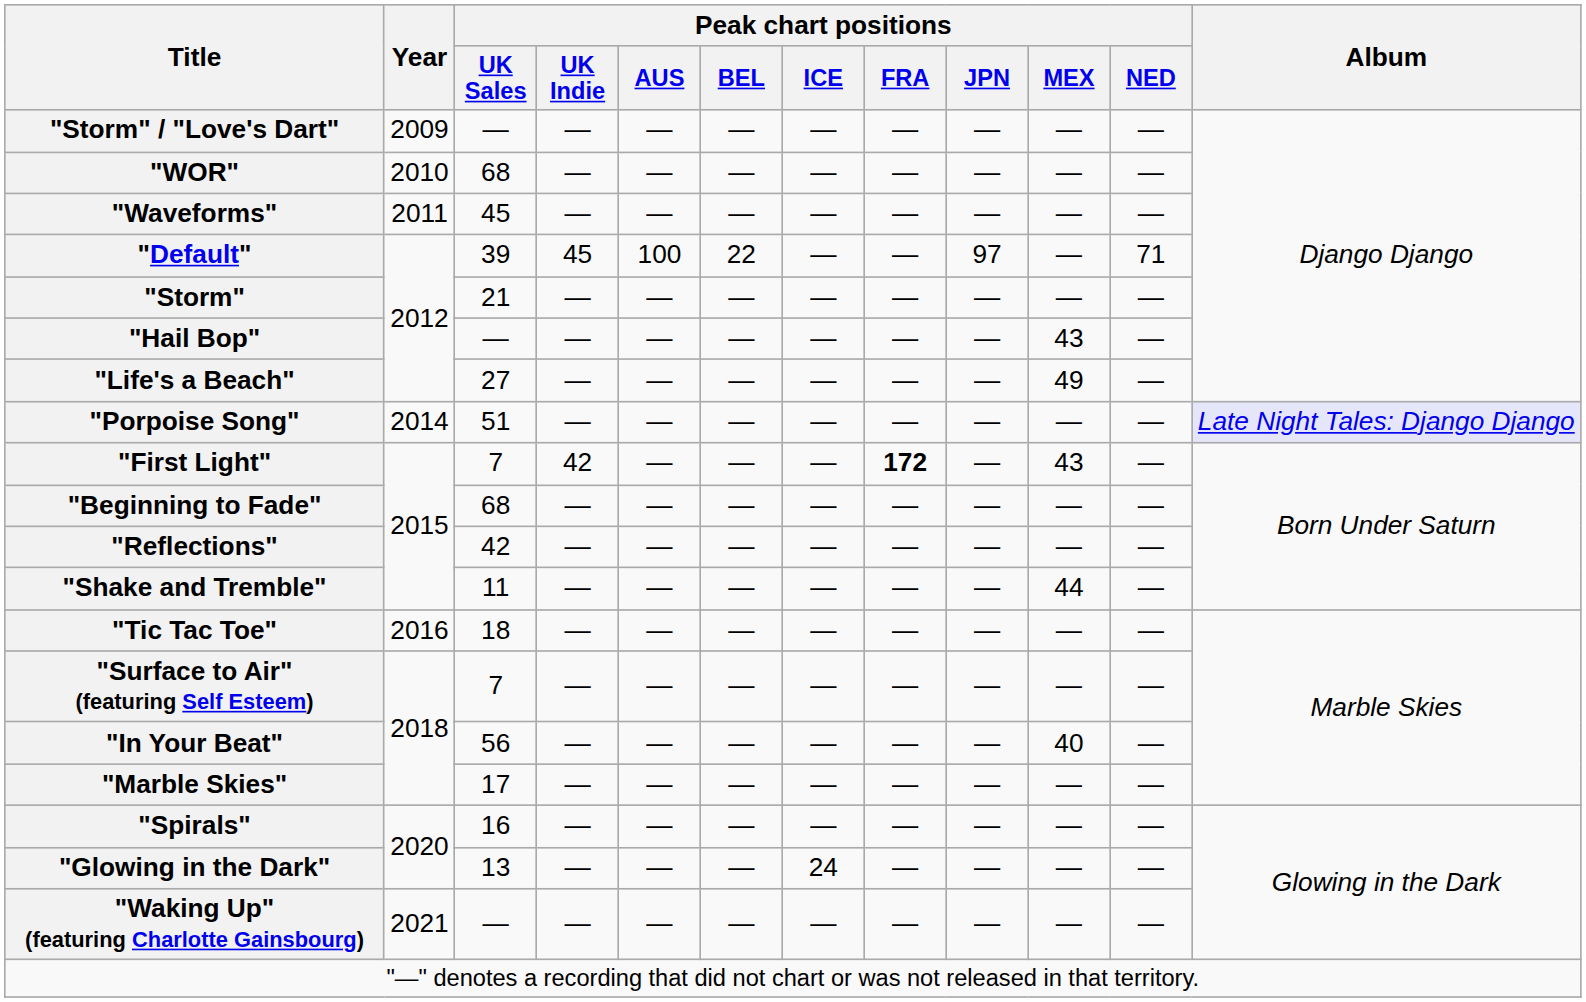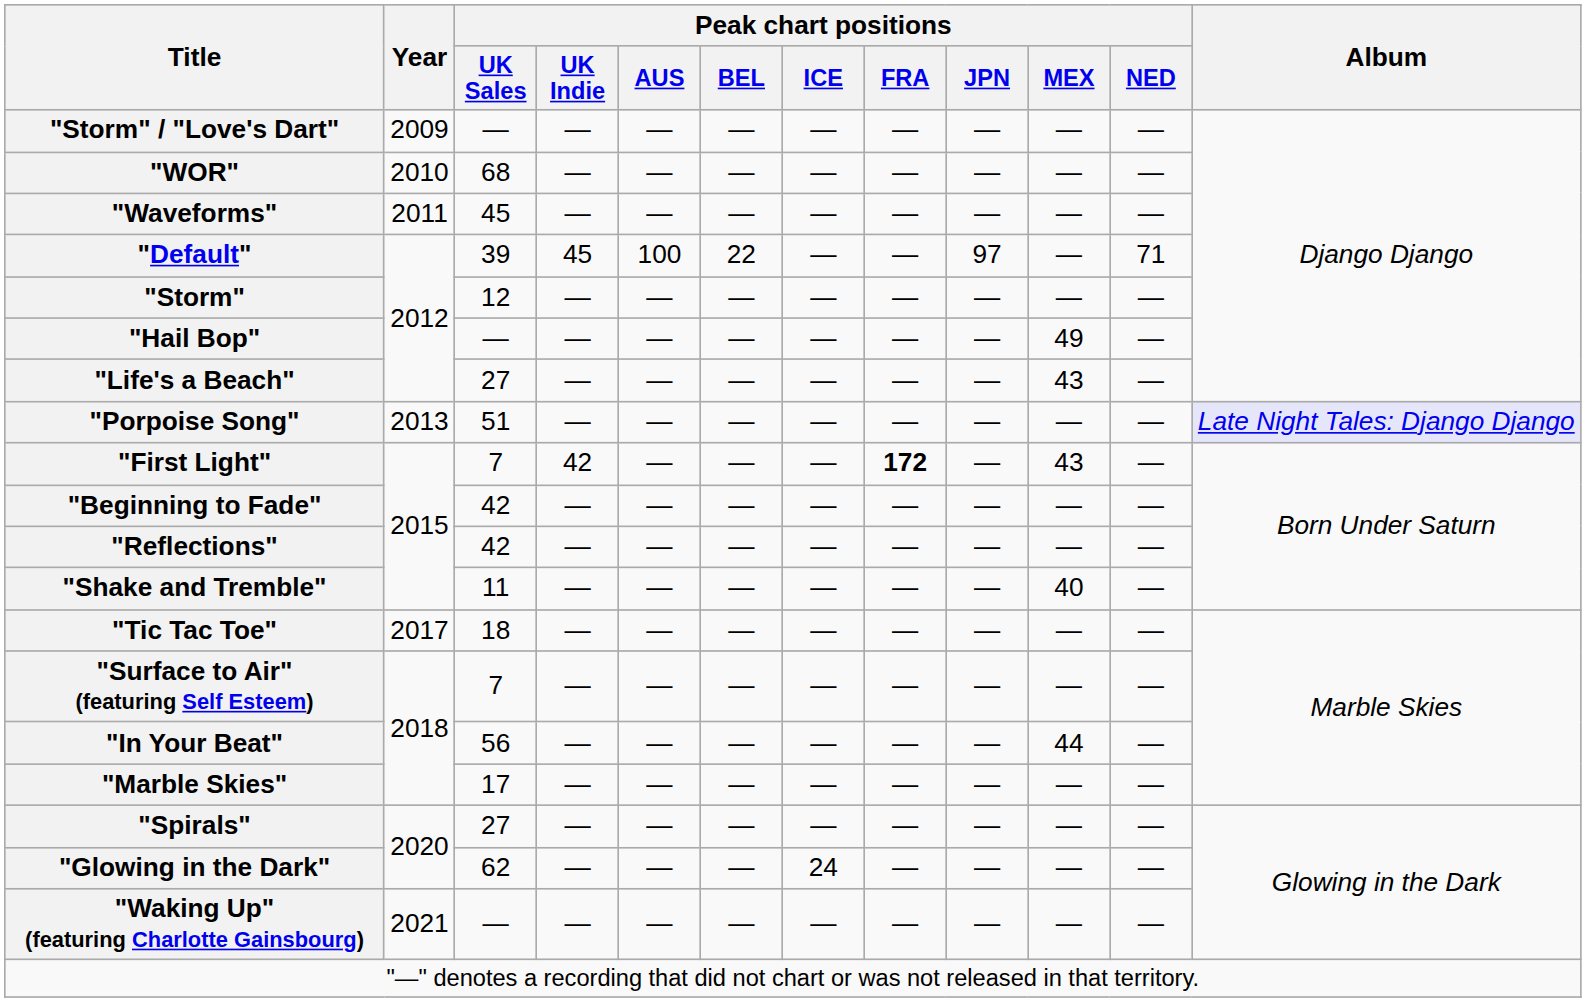 <table class="wikitable plainrowheaders" style="text-align:center;">
 <tr>
 <th scope="col" rowspan="2" style="width:14em;">Title</th>
 <th scope="col" rowspan="2">Year</th>
 <th scope="col" colspan="9">Peak chart positions</th>
 <th scope="col" rowspan="2">Album</th>
 </tr>
 <tr>
 <th scope="col" style="width:3em;font-size:90%;"><a href='#'>UK<br>Sales</a><br></th>
 <th scope="col" style="width:3em;font-size:90%;"><a href='#'>UK<br>Indie</a><br></th>
 <th scope="col" style="width:3em;font-size:90%;"><a href='#'>AUS</a><br></th>
 <th scope="col" style="width:3em;font-size:90%;"><a href='#'>BEL</a><br></th>
 <th scope="col" style="width:3em;font-size:90%;"><a href='#'>ICE</a><br></th>
 <th scope="col" style="width:3em;font-size:90%;"><a href='#'>FRA</a><br></th>
 <th scope="col" style="width:3em;font-size:90%;"><a href='#'>JPN</a><br></th>
 <th scope="col" style="width:3em;font-size:90%;"><a href='#'>MEX</a><br></th>
 <th scope="col" style="width:3em;font-size:90%;"><a href='#'>NED</a><br></th>
 </tr>
 <tr>
 <th scope="row">"Storm" / "Love's Dart"</th>
 <td>2009</td>
 <td>—</td>
 <td>—</td>
 <td>—</td>
 <td>—</td>
 <td>—</td>
 <td>—</td>
 <td>—</td>
 <td>—</td>
 <td>—</td>
 <td rowspan="7"><em>Django Django</em></td>
 </tr>
 <tr>
 <th scope="row">"WOR"</th>
 <td>2010</td>
 <td>68</td>
 <td>—</td>
 <td>—</td>
 <td>—</td>
 <td>—</td>
 <td>—</td>
 <td>—</td>
 <td>—</td>
 <td>—</td>
 </tr>
 <tr>
 <th scope="row">"Waveforms"</th>
 <td>2011</td>
 <td>45</td>
 <td>—</td>
 <td>—</td>
 <td>—</td>
 <td>—</td>
 <td>—</td>
 <td>—</td>
 <td>—</td>
 <td>—</td>
 </tr>
 <tr>
 <th scope="row">"<a href='#'>Default</a>"</th>
 <td rowspan="4">2012</td>
 <td>39</td>
 <td>45</td>
 <td>100</td>
 <td>22</td>
 <td>—</td>
 <td>—</td>
 <td>97</td>
 <td>—</td>
 <td>71</td>
 </tr>
 <tr>
 <th scope="row">"Storm"</th>
-<td>21</td>
+<td>12</td>
 <td>—</td>
 <td>—</td>
 <td>—</td>
 <td>—</td>
 <td>—</td>
 <td>—</td>
 <td>—</td>
 <td>—</td>
 </tr>
 <tr>
 <th scope="row">"Hail Bop"</th>
 <td>—</td>
 <td>—</td>
 <td>—</td>
 <td>—</td>
 <td>—</td>
 <td>—</td>
 <td>—</td>
-<td>43</td>
+<td>49</td>
 <td>—</td>
 </tr>
 <tr>
 <th scope="row">"Life's a Beach"</th>
 <td>27</td>
 <td>—</td>
 <td>—</td>
 <td>—</td>
 <td>—</td>
 <td>—</td>
 <td>—</td>
-<td>49</td>
+<td>43</td>
 <td>—</td>
 </tr>
 <tr>
 <th scope="row">"Porpoise Song"</th>
-<td>2014</td>
+<td>2013</td>
 <td>51</td>
 <td>—</td>
 <td>—</td>
 <td>—</td>
 <td>—</td>
 <td>—</td>
 <td>—</td>
 <td>—</td>
 <td>—</td>
 <td style="background: lavender;"><em><a href='#'>Late Night Tales: Django Django</a></em></td>
 </tr>
 <tr>
 <th scope="row">"First Light"</th>
 <td rowspan="4">2015</td>
 <td>7</td>
 <td>42</td>
 <td>—</td>
 <td>—</td>
 <td>—</td>
 <td><strong>172</strong></td>
 <td>—</td>
 <td>43</td>
 <td>—</td>
 <td rowspan="4"><em>Born Under Saturn</em></td>
 </tr>
 <tr>
 <th scope="row">"Beginning to Fade"</th>
-<td>68</td>
+<td>42</td>
 <td>—</td>
 <td>—</td>
 <td>—</td>
 <td>—</td>
 <td>—</td>
 <td>—</td>
 <td>—</td>
 <td>—</td>
 </tr>
 <tr>
 <th scope="row">"Reflections"</th>
 <td>42</td>
 <td>—</td>
 <td>—</td>
 <td>—</td>
 <td>—</td>
 <td>—</td>
 <td>—</td>
 <td>—</td>
 <td>—</td>
 </tr>
 <tr>
 <th scope="row">"Shake and Tremble"</th>
 <td>11</td>
 <td>—</td>
 <td>—</td>
 <td>—</td>
 <td>—</td>
 <td>—</td>
 <td>—</td>
-<td>44</td>
+<td>40</td>
 <td>—</td>
 </tr>
 <tr>
 <th scope="row">"Tic Tac Toe"</th>
-<td>2016</td>
+<td>2017</td>
 <td>18</td>
 <td>—</td>
 <td>—</td>
 <td>—</td>
 <td>—</td>
 <td>—</td>
 <td>—</td>
 <td>—</td>
 <td>—</td>
 <td rowspan="4"><em>Marble Skies</em></td>
 </tr>
 <tr>
 <th scope="row">"Surface to Air"<br><small>(featuring <a href='#'>Self Esteem</a>)</small></th>
 <td rowspan="3">2018</td>
 <td>7</td>
 <td>—</td>
 <td>—</td>
 <td>—</td>
 <td>—</td>
 <td>—</td>
 <td>—</td>
 <td>—</td>
 <td>—</td>
 </tr>
 <tr>
 <th scope="row">"In Your Beat"</th>
 <td>56</td>
 <td>—</td>
 <td>—</td>
 <td>—</td>
 <td>—</td>
 <td>—</td>
 <td>—</td>
-<td>40</td>
+<td>44</td>
 <td>—</td>
 </tr>
 <tr>
 <th scope="row">"Marble Skies"</th>
 <td>17</td>
 <td>—</td>
 <td>—</td>
 <td>—</td>
 <td>—</td>
 <td>—</td>
 <td>—</td>
 <td>—</td>
 <td>—</td>
 </tr>
 <tr>
 <th scope="row">"Spirals"</th>
 <td rowspan="2">2020</td>
-<td>16</td>
+<td>27</td>
 <td>—</td>
 <td>—</td>
 <td>—</td>
 <td>—</td>
 <td>—</td>
 <td>—</td>
 <td>—</td>
 <td>—</td>
 <td rowspan="3"><em>Glowing in the Dark</em></td>
 </tr>
 <tr>
 <th scope="row">"Glowing in the Dark"</th>
-<td>13</td>
+<td>62</td>
 <td>—</td>
 <td>—</td>
 <td>—</td>
 <td>24</td>
 <td>—</td>
 <td>—</td>
 <td>—</td>
 <td>—</td>
 </tr>
 <tr>
 <th scope="row">"Waking Up"<br><small>(featuring <a href='#'>Charlotte Gainsbourg</a>)</small></th>
 <td>2021</td>
 <td>—</td>
 <td>—</td>
 <td>—</td>
 <td>—</td>
 <td>—</td>
 <td>—</td>
 <td>—</td>
 <td>—</td>
 <td>—</td>
 </tr>
 <tr>
 <td colspan="15" style="font-size:90%">"—" denotes a recording that did not chart or was not released in that territory.</td>
 </tr>
 </table>
